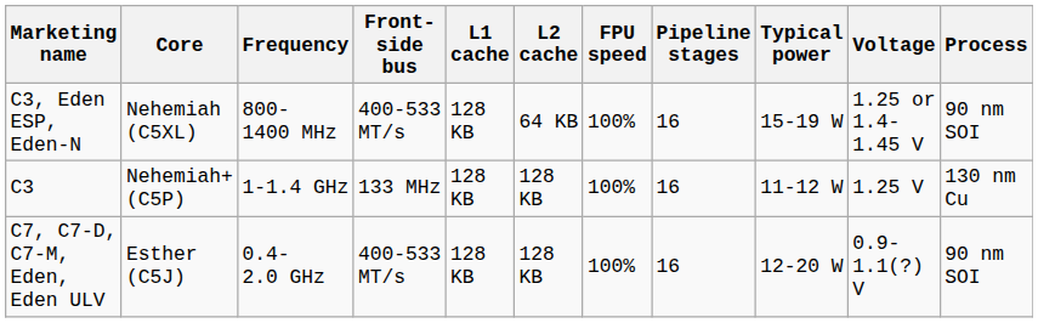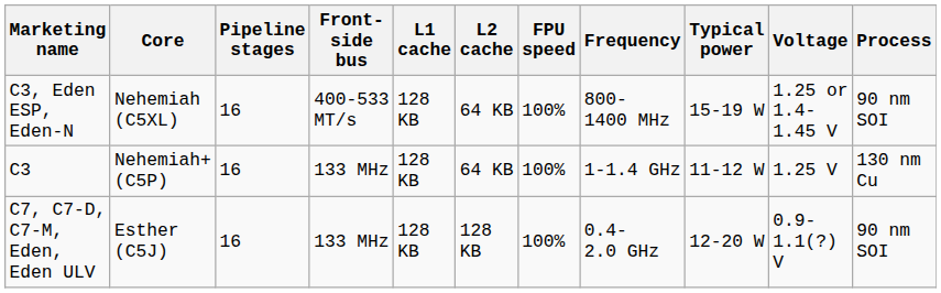 <table class="wikitable">
 <tr>
 <th>Marketing<br>name</th>
 <th>Core</th>
-<th>Frequency</th>
+<th>Pipeline<br>stages</th>
 <th>Front-side bus</th>
 <th>L1 cache</th>
 <th>L2 cache</th>
 <th>FPU<br>speed</th>
-<th>Pipeline<br>stages</th>
+<th>Frequency</th>
 <th>Typical power</th>
 <th>Voltage</th>
 <th>Process</th>
 </tr>
 <tr>
 <td>C3, Eden ESP, Eden-N</td>
 <td>Nehemiah (C5XL)</td>
-<td>800-1400 MHz</td>
+<td>16</td>
 <td>400-533 MT/s</td>
 <td>128 KB</td>
 <td>64 KB</td>
 <td>100%</td>
-<td>16</td>
+<td>800-1400 MHz</td>
 <td>15-19 W</td>
 <td>1.25 or 1.4-1.45 V</td>
 <td>90 nm SOI</td>
 </tr>
 <tr>
 <td>C3</td>
 <td>Nehemiah+ (C5P)</td>
-<td>1-1.4 GHz</td>
+<td>16</td>
 <td>133 MHz</td>
 <td>128 KB</td>
-<td>128 KB</td>
+<td>64 KB</td>
 <td>100%</td>
-<td>16</td>
+<td>1-1.4 GHz</td>
 <td>11-12 W</td>
 <td>1.25 V</td>
 <td>130 nm Cu</td>
 </tr>
 <tr>
 <td>C7, C7-D, C7-M, Eden, Eden ULV</td>
 <td>Esther (C5J)</td>
-<td>0.4-2.0 GHz</td>
-<td>400-533 MT/s</td>
+<td>16</td>
+<td>133 MHz</td>
 <td>128 KB</td>
 <td>128 KB</td>
 <td>100%</td>
-<td>16</td>
+<td>0.4-2.0 GHz</td>
 <td>12-20 W</td>
 <td>0.9-1.1(?) V</td>
 <td>90 nm SOI</td>
 </tr>
 </table>
